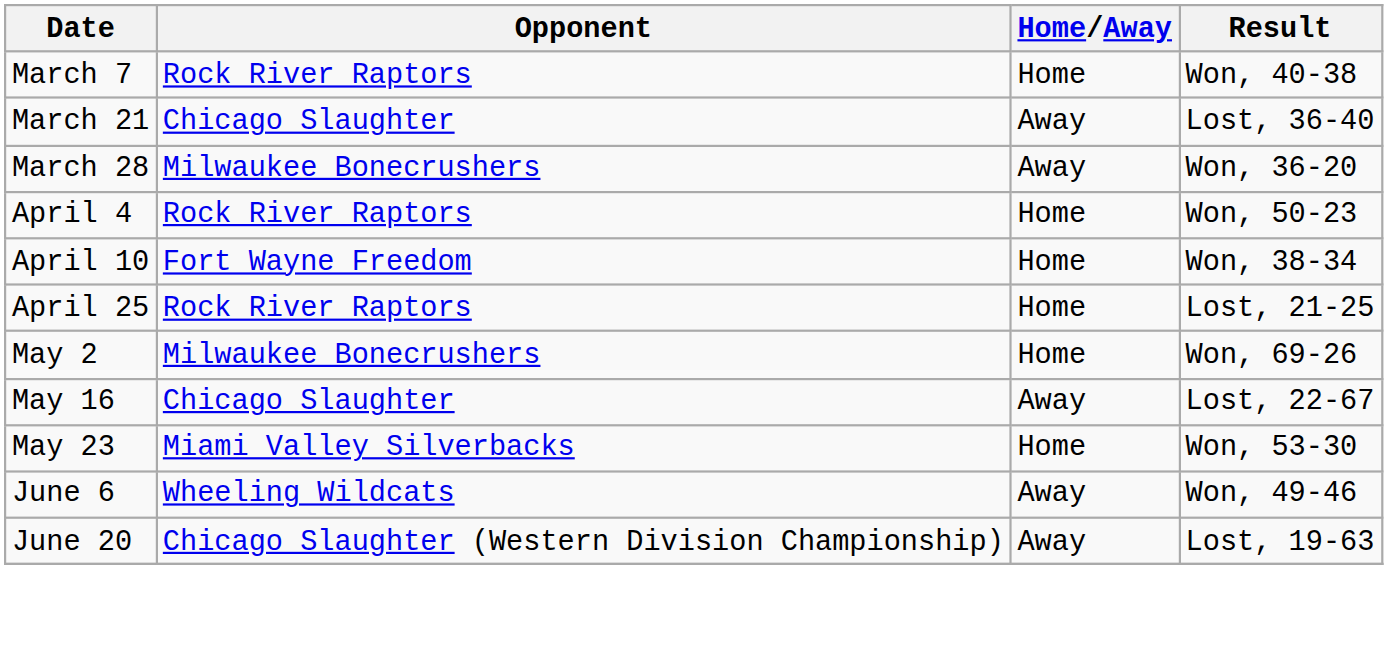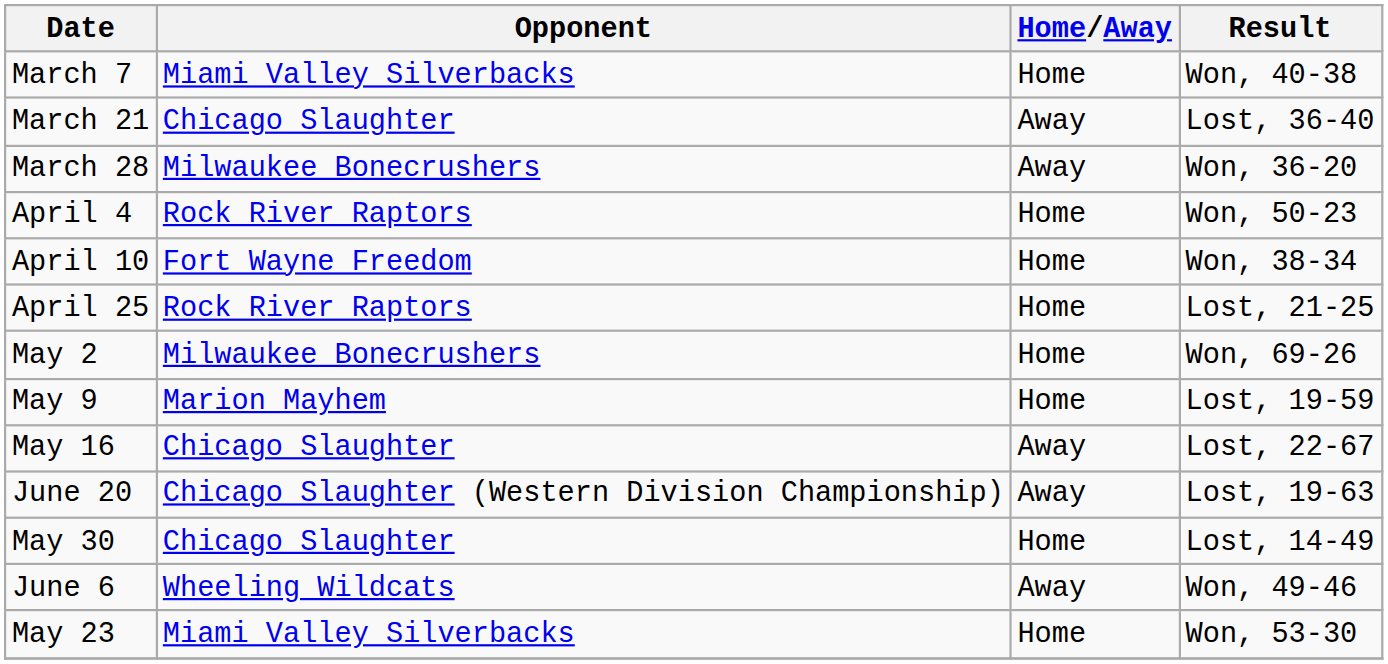 <table class="wikitable">
 <tr>
 <th>Date</th>
 <th>Opponent</th>
 <th><a href='#'>Home</a>/<a href='#'>Away</a></th>
 <th>Result</th>
 </tr>
 <tr>
 <td>March 7</td>
-<td><a href='#'>Rock River Raptors</a></td>
+<td><a href='#'>Miami Valley Silverbacks</a></td>
 <td>Home</td>
 <td>Won, 40-38</td>
 </tr>
 <tr>
 <td>March 21</td>
 <td><a href='#'>Chicago Slaughter</a></td>
 <td>Away</td>
 <td>Lost, 36-40</td>
 </tr>
 <tr>
 <td>March 28</td>
 <td><a href='#'>Milwaukee Bonecrushers</a></td>
 <td>Away</td>
 <td>Won, 36-20</td>
 </tr>
 <tr>
 <td>April 4</td>
 <td><a href='#'>Rock River Raptors</a></td>
 <td>Home</td>
 <td>Won, 50-23</td>
 </tr>
 <tr>
 <td>April 10</td>
 <td><a href='#'>Fort Wayne Freedom</a></td>
 <td>Home</td>
 <td>Won, 38-34</td>
 </tr>
 <tr>
 <td>April 25</td>
 <td><a href='#'>Rock River Raptors</a></td>
 <td>Home</td>
 <td>Lost, 21-25</td>
 </tr>
 <tr>
 <td>May 2</td>
 <td><a href='#'>Milwaukee Bonecrushers</a></td>
 <td>Home</td>
 <td>Won, 69-26</td>
 </tr>
 <tr>
+<td>May 9</td>
+<td><a href='#'>Marion Mayhem</a></td>
+<td>Home</td>
+<td>Lost, 19-59</td>
+</tr>
+<tr>
 <td>May 16</td>
 <td><a href='#'>Chicago Slaughter</a></td>
 <td>Away</td>
 <td>Lost, 22-67</td>
+</tr>
+<tr>
+<td>June 20</td>
+<td><a href='#'>Chicago Slaughter</a> (Western Division Championship)</td>
+<td>Away</td>
+<td>Lost, 19-63</td>
+</tr>
+<tr>
+<td>May 30</td>
+<td><a href='#'>Chicago Slaughter</a></td>
+<td>Home</td>
+<td>Lost, 14-49</td>
+</tr>
+<tr>
+<td>June 6</td>
+<td><a href='#'>Wheeling Wildcats</a></td>
+<td>Away</td>
+<td>Won, 49-46</td>
 </tr>
 <tr>
 <td>May 23</td>
 <td><a href='#'>Miami Valley Silverbacks</a></td>
 <td>Home</td>
 <td>Won, 53-30</td>
 </tr>
 <tr>
-<td>June 6</td>
-<td><a href='#'>Wheeling Wildcats</a></td>
-<td>Away</td>
-<td>Won, 49-46</td>
-</tr>
-<tr>
-<td>June 20</td>
-<td><a href='#'>Chicago Slaughter</a> (Western Division Championship)</td>
-<td>Away</td>
-<td>Lost, 19-63</td>
-</tr>
-<tr>
 </tr>
 </table>
